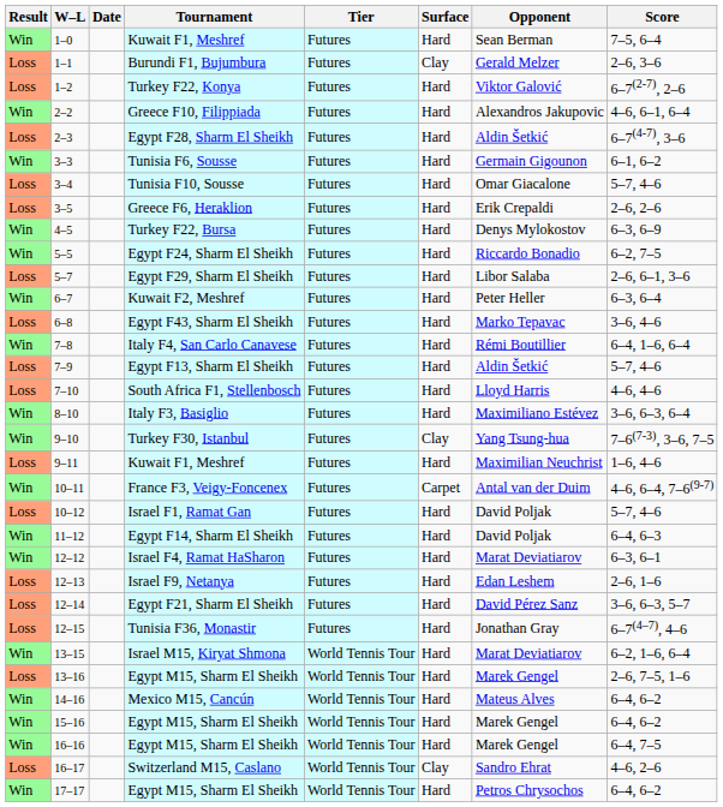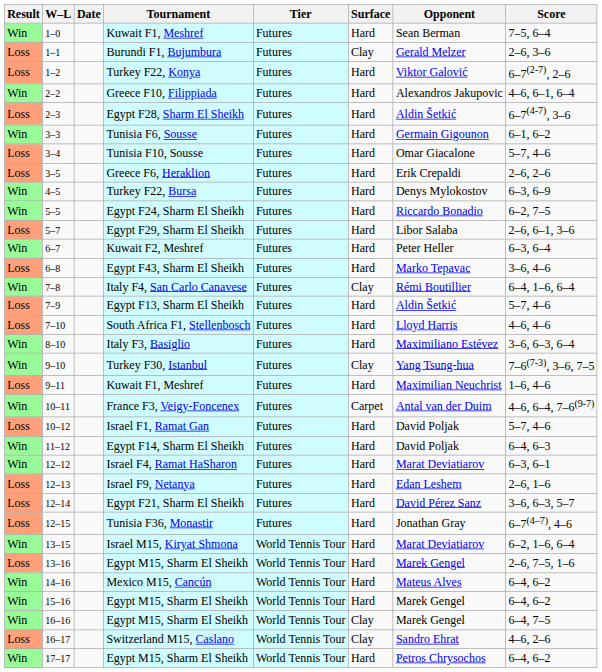 <table class="sortable wikitable">
 <tr>
 <th>Result</th>
 <th class="unsortable">W–L</th>
 <th>Date</th>
 <th>Tournament</th>
 <th>Tier</th>
 <th>Surface</th>
 <th>Opponent</th>
 <th class="unsortable">Score</th>
 </tr>
 <tr>
 <td bgcolor=98FB98>Win</td>
 <td><small>1–0</small></td>
 <td></td>
 <td style="background:#cffcff;">Kuwait F1, <a href='#'>Meshref</a></td>
 <td style="background:#cffcff;">Futures</td>
 <td>Hard</td>
 <td> Sean Berman</td>
 <td>7–5, 6–4</td>
 </tr>
 <tr>
 <td bgcolor=FFA07A>Loss</td>
 <td><small>1–1</small></td>
 <td></td>
 <td style="background:#cffcff;">Burundi F1, <a href='#'>Bujumbura</a></td>
 <td style="background:#cffcff;">Futures</td>
 <td>Clay</td>
 <td> <a href='#'>Gerald Melzer</a></td>
 <td>2–6, 3–6</td>
 </tr>
 <tr>
 <td bgcolor=FFA07A>Loss</td>
 <td><small>1–2</small></td>
 <td></td>
 <td style="background:#cffcff;">Turkey F22, <a href='#'>Konya</a></td>
 <td style="background:#cffcff;">Futures</td>
 <td>Hard</td>
 <td> <a href='#'>Viktor Galović</a></td>
 <td>6–7<sup>(2-7)</sup>, 2–6</td>
 </tr>
 <tr>
 <td bgcolor=98FB98>Win</td>
 <td><small>2–2</small></td>
 <td></td>
 <td style="background:#cffcff;">Greece F10, <a href='#'>Filippiada</a></td>
 <td style="background:#cffcff;">Futures</td>
 <td>Hard</td>
 <td> Alexandros Jakupovic</td>
 <td>4–6, 6–1, 6–4</td>
 </tr>
 <tr>
 <td bgcolor=FFA07A>Loss</td>
 <td><small>2–3</small></td>
 <td></td>
 <td style="background:#cffcff;">Egypt F28, <a href='#'>Sharm El Sheikh</a></td>
 <td style="background:#cffcff;">Futures</td>
 <td>Hard</td>
 <td> <a href='#'>Aldin Šetkić</a></td>
 <td>6–7<sup>(4-7)</sup>, 3–6</td>
 </tr>
 <tr>
 <td bgcolor=98FB98>Win</td>
 <td><small>3–3</small></td>
 <td></td>
 <td style="background:#cffcff;">Tunisia F6, <a href='#'>Sousse</a></td>
 <td style="background:#cffcff;">Futures</td>
 <td>Hard</td>
 <td> <a href='#'>Germain Gigounon</a></td>
 <td>6–1, 6–2</td>
 </tr>
 <tr>
 <td bgcolor=FFA07A>Loss</td>
 <td><small>3–4</small></td>
 <td></td>
 <td style="background:#cffcff;">Tunisia F10, Sousse</td>
 <td style="background:#cffcff;">Futures</td>
 <td>Hard</td>
 <td> Omar Giacalone</td>
 <td>5–7, 4–6</td>
 </tr>
 <tr>
 <td bgcolor=FFA07A>Loss</td>
 <td><small>3–5</small></td>
 <td></td>
 <td style="background:#cffcff;">Greece F6, <a href='#'>Heraklion</a></td>
 <td style="background:#cffcff;">Futures</td>
 <td>Hard</td>
 <td> Erik Crepaldi</td>
 <td>2–6, 2–6</td>
 </tr>
 <tr>
 <td bgcolor=98FB98>Win</td>
 <td><small>4–5</small></td>
 <td></td>
 <td style="background:#cffcff;">Turkey F22, <a href='#'>Bursa</a></td>
 <td style="background:#cffcff;">Futures</td>
 <td>Hard</td>
 <td> Denys Mylokostov</td>
 <td>6–3, 6–9</td>
 </tr>
 <tr>
 <td bgcolor=98FB98>Win</td>
 <td><small>5–5</small></td>
 <td></td>
 <td style="background:#cffcff;">Egypt F24, Sharm El Sheikh</td>
 <td style="background:#cffcff;">Futures</td>
 <td>Hard</td>
 <td> <a href='#'>Riccardo Bonadio</a></td>
 <td>6–2, 7–5</td>
 </tr>
 <tr>
 <td bgcolor=FFA07A>Loss</td>
 <td><small>5–7</small></td>
 <td></td>
 <td style="background:#cffcff;">Egypt F29, Sharm El Sheikh</td>
 <td style="background:#cffcff;">Futures</td>
 <td>Hard</td>
 <td> Libor Salaba</td>
 <td>2–6, 6–1, 3–6</td>
 </tr>
 <tr>
 <td bgcolor=98FB98>Win</td>
 <td><small>6–7</small></td>
 <td></td>
 <td style="background:#cffcff;">Kuwait F2, Meshref</td>
 <td style="background:#cffcff;">Futures</td>
 <td>Hard</td>
 <td> Peter Heller</td>
 <td>6–3, 6–4</td>
 </tr>
 <tr>
 <td bgcolor=FFA07A>Loss</td>
 <td><small>6–8</small></td>
 <td></td>
 <td style="background:#cffcff;">Egypt F43, Sharm El Sheikh</td>
 <td style="background:#cffcff;">Futures</td>
 <td>Hard</td>
 <td> <a href='#'>Marko Tepavac</a></td>
 <td>3–6, 4–6</td>
 </tr>
 <tr>
 <td bgcolor=98FB98>Win</td>
 <td><small>7–8</small></td>
 <td></td>
 <td style="background:#cffcff;">Italy F4, <a href='#'>San Carlo Canavese</a></td>
 <td style="background:#cffcff;">Futures</td>
-<td>Hard</td>
+<td>Clay</td>
 <td> <a href='#'>Rémi Boutillier</a></td>
 <td>6–4, 1–6, 6–4</td>
 </tr>
 <tr>
 <td bgcolor=FFA07A>Loss</td>
 <td><small>7–9</small></td>
 <td></td>
 <td style="background:#cffcff;">Egypt F13, Sharm El Sheikh</td>
 <td style="background:#cffcff;">Futures</td>
 <td>Hard</td>
 <td> <a href='#'>Aldin Šetkić</a></td>
 <td>5–7, 4–6</td>
 </tr>
 <tr>
 <td bgcolor=FFA07A>Loss</td>
 <td><small>7–10</small></td>
 <td></td>
 <td style="background:#cffcff;">South Africa F1, <a href='#'>Stellenbosch</a></td>
 <td style="background:#cffcff;">Futures</td>
 <td>Hard</td>
 <td> <a href='#'>Lloyd Harris</a></td>
 <td>4–6, 4–6</td>
 </tr>
 <tr>
 <td bgcolor=98FB98>Win</td>
 <td><small>8–10</small></td>
 <td></td>
 <td style="background:#cffcff;">Italy F3, <a href='#'>Basiglio</a></td>
 <td style="background:#cffcff;">Futures</td>
 <td>Hard</td>
 <td> <a href='#'>Maximiliano Estévez</a></td>
 <td>3–6, 6–3, 6–4</td>
 </tr>
 <tr>
 <td bgcolor=98FB98>Win</td>
 <td><small>9–10</small></td>
 <td></td>
 <td style="background:#cffcff;">Turkey F30, <a href='#'>Istanbul</a></td>
 <td style="background:#cffcff;">Futures</td>
 <td>Clay</td>
 <td> <a href='#'>Yang Tsung-hua</a></td>
 <td>7–6<sup>(7-3)</sup>, 3–6, 7–5</td>
 </tr>
 <tr>
 <td bgcolor=FFA07A>Loss</td>
 <td><small>9–11</small></td>
 <td></td>
 <td style="background:#cffcff;">Kuwait F1, Meshref</td>
 <td style="background:#cffcff;">Futures</td>
 <td>Hard</td>
 <td> <a href='#'>Maximilian Neuchrist</a></td>
 <td>1–6, 4–6</td>
 </tr>
 <tr>
 <td bgcolor=98FB98>Win</td>
 <td><small>10–11</small></td>
 <td></td>
 <td style="background:#cffcff;">France F3, <a href='#'>Veigy-Foncenex</a></td>
 <td style="background:#cffcff;">Futures</td>
 <td>Carpet</td>
 <td> <a href='#'>Antal van der Duim</a></td>
 <td>4–6, 6–4, 7–6<sup>(9-7)</sup></td>
 </tr>
 <tr>
 <td bgcolor=FFA07A>Loss</td>
 <td><small>10–12</small></td>
 <td></td>
 <td style="background:#cffcff;">Israel F1, <a href='#'>Ramat Gan</a></td>
 <td style="background:#cffcff;">Futures</td>
 <td>Hard</td>
 <td> David Poljak</td>
 <td>5–7, 4–6</td>
 </tr>
 <tr>
 <td bgcolor=98FB98>Win</td>
 <td><small>11–12</small></td>
 <td></td>
 <td style="background:#cffcff;">Egypt F14, Sharm El Sheikh</td>
 <td style="background:#cffcff;">Futures</td>
 <td>Hard</td>
 <td> David Poljak</td>
 <td>6–4, 6–3</td>
 </tr>
 <tr>
 <td bgcolor=98FB98>Win</td>
 <td><small>12–12</small></td>
 <td></td>
 <td style="background:#cffcff;">Israel F4, <a href='#'>Ramat HaSharon</a></td>
 <td style="background:#cffcff;">Futures</td>
 <td>Hard</td>
 <td> <a href='#'>Marat Deviatiarov</a></td>
 <td>6–3, 6–1</td>
 </tr>
 <tr>
 <td bgcolor=FFA07A>Loss</td>
 <td><small>12–13</small></td>
 <td></td>
 <td style="background:#cffcff;">Israel F9, <a href='#'>Netanya</a></td>
 <td style="background:#cffcff;">Futures</td>
 <td>Hard</td>
 <td> <a href='#'>Edan Leshem</a></td>
 <td>2–6, 1–6</td>
 </tr>
 <tr>
 <td bgcolor=FFA07A>Loss</td>
 <td><small>12–14</small></td>
 <td></td>
 <td style="background:#cffcff;">Egypt F21, Sharm El Sheikh</td>
 <td style="background:#cffcff;">Futures</td>
 <td>Hard</td>
 <td> <a href='#'>David Pérez Sanz</a></td>
 <td>3–6, 6–3, 5–7</td>
 </tr>
 <tr>
 <td bgcolor=FFA07A>Loss</td>
 <td><small>12–15</small></td>
 <td></td>
 <td style="background:#cffcff;">Tunisia F36, <a href='#'>Monastir</a></td>
 <td style="background:#cffcff;">Futures</td>
 <td>Hard</td>
 <td> Jonathan Gray</td>
 <td>6–7<sup>(4–7)</sup>, 4–6</td>
 </tr>
 <tr>
 <td bgcolor=98FB98>Win</td>
 <td><small>13–15</small></td>
 <td></td>
 <td style="background:#cffcff;">Israel M15, <a href='#'>Kiryat Shmona</a></td>
 <td style="background:#cffcff;">World Tennis Tour</td>
 <td>Hard</td>
 <td> <a href='#'>Marat Deviatiarov</a></td>
 <td>6–2, 1–6, 6–4</td>
 </tr>
 <tr>
 <td bgcolor=FFA07A>Loss</td>
 <td><small>13–16</small></td>
 <td></td>
 <td style="background:#cffcff;">Egypt M15, Sharm El Sheikh</td>
 <td style="background:#cffcff;">World Tennis Tour</td>
 <td>Hard</td>
 <td> <a href='#'>Marek Gengel</a></td>
 <td>2–6, 7–5, 1–6</td>
 </tr>
 <tr>
 <td bgcolor=98FB98>Win</td>
 <td><small>14–16</small></td>
 <td></td>
 <td style="background:#cffcff;">Mexico M15, <a href='#'>Cancún</a></td>
 <td style="background:#cffcff;">World Tennis Tour</td>
 <td>Hard</td>
 <td> <a href='#'>Mateus Alves</a></td>
 <td>6–4, 6–2</td>
 </tr>
 <tr>
 <td bgcolor=98FB98>Win</td>
 <td><small>15–16</small></td>
 <td></td>
 <td style="background:#cffcff;">Egypt M15, Sharm El Sheikh</td>
 <td style="background:#cffcff;">World Tennis Tour</td>
 <td>Hard</td>
 <td> Marek Gengel</td>
 <td>6–4, 6–2</td>
 </tr>
 <tr>
 <td bgcolor=98FB98>Win</td>
 <td><small>16–16</small></td>
 <td></td>
 <td style="background:#cffcff;">Egypt M15, Sharm El Sheikh</td>
 <td style="background:#cffcff;">World Tennis Tour</td>
-<td>Hard</td>
+<td>Clay</td>
 <td> Marek Gengel</td>
 <td>6–4, 7–5</td>
 </tr>
 <tr>
 <td bgcolor=FFA07A>Loss</td>
 <td><small>16–17</small></td>
 <td></td>
 <td style="background:#cffcff;">Switzerland M15, <a href='#'>Caslano</a></td>
 <td style="background:#cffcff;">World Tennis Tour</td>
 <td>Clay</td>
 <td> <a href='#'>Sandro Ehrat</a></td>
 <td>4–6, 2–6</td>
 </tr>
 <tr>
 <td bgcolor=98FB98>Win</td>
 <td><small>17–17</small></td>
 <td></td>
 <td style="background:#cffcff;">Egypt M15, Sharm El Sheikh</td>
 <td style="background:#cffcff;">World Tennis Tour</td>
 <td>Hard</td>
 <td> <a href='#'>Petros Chrysochos</a></td>
 <td>6–4, 6–2</td>
 </tr>
 </table>
